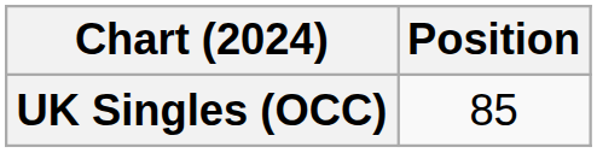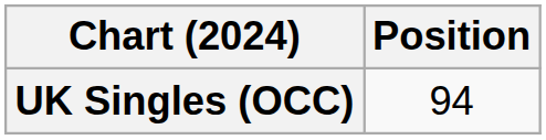 <table class="wikitable plainrowheaders" style="text-align:center">
 <tr>
 <th>Chart (2024)</th>
 <th>Position</th>
 </tr>
 <tr>
 <th scope="row">UK Singles (OCC)</th>
-<td>85</td>
+<td>94</td>
 </tr>
 </table>
